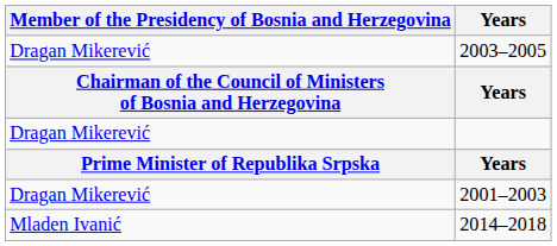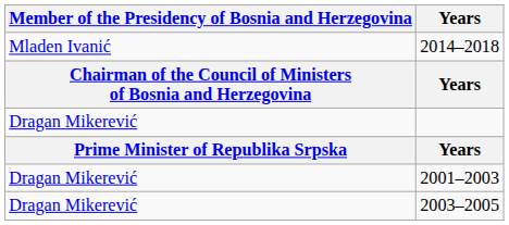 <table class=wikitable>
 <tr>
 <th><a href='#'>Member of the Presidency of Bosnia and Herzegovina</a></th>
 <th>Years</th>
 </tr>
 <tr>
-<td><a href='#'>Dragan Mikerević</a></td>
-<td>2003–2005</td>
+<td><a href='#'>Mladen Ivanić</a></td>
+<td>2014–2018</td>
 </tr>
 <tr>
 <th><a href='#'>Chairman of the Council of Ministers<br>of Bosnia and Herzegovina</a></th>
 <th>Years</th>
 </tr>
 <tr>
 <td><a href='#'>Dragan Mikerević</a></td>
 <td></td>
 </tr>
 <tr>
 <th><a href='#'>Prime Minister of Republika Srpska</a></th>
 <th>Years</th>
 </tr>
 <tr>
 <td><a href='#'>Dragan Mikerević</a></td>
 <td>2001–2003</td>
 </tr>
 <tr>
-<td><a href='#'>Mladen Ivanić</a></td>
-<td>2014–2018</td>
+<td><a href='#'>Dragan Mikerević</a></td>
+<td>2003–2005</td>
 </tr>
 </table>
